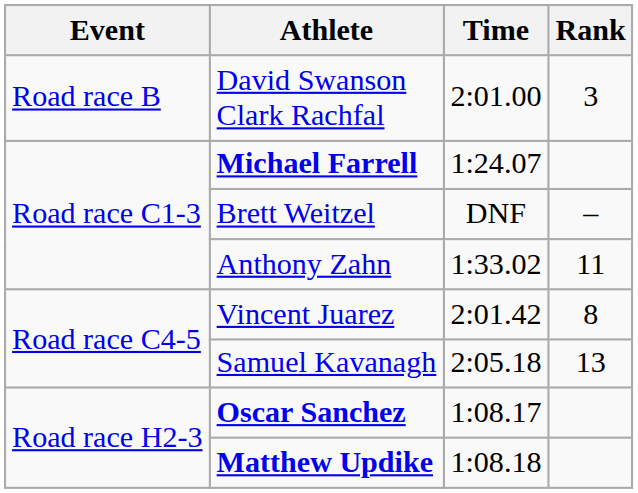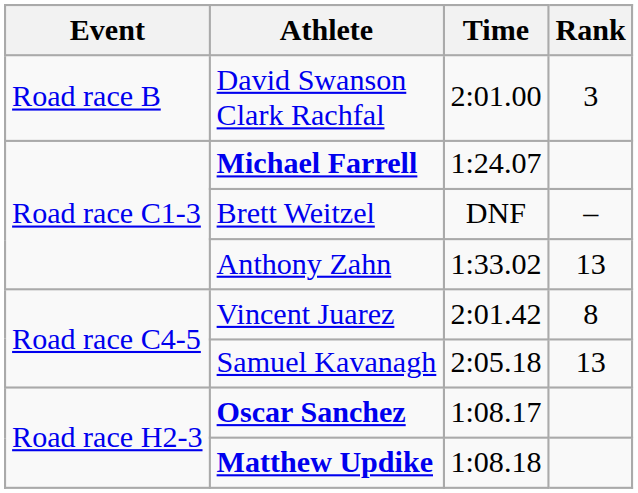 <table class=wikitable style="font-size:90%">
 <tr>
 <th>Event</th>
 <th>Athlete</th>
 <th>Time</th>
 <th>Rank</th>
 </tr>
 <tr>
 <td><a href='#'>Road race B</a></td>
 <td><a href='#'>David Swanson</a><br><a href='#'>Clark Rachfal</a></td>
 <td align=center>2:01.00</td>
 <td align=center>3</td>
 </tr>
 <tr>
 <td rowspan=3><a href='#'>Road race C1-3</a></td>
 <td><strong><a href='#'>Michael Farrell</a></strong></td>
 <td align=center>1:24.07</td>
 <td align=center></td>
 </tr>
 <tr>
 <td><a href='#'>Brett Weitzel</a></td>
 <td align=center>DNF</td>
 <td align=center>–</td>
 </tr>
 <tr>
 <td><a href='#'>Anthony Zahn</a></td>
 <td align=center>1:33.02</td>
-<td align=center>11</td>
+<td align=center>13</td>
 </tr>
 <tr>
 <td rowspan=2><a href='#'>Road race C4-5</a></td>
 <td><a href='#'>Vincent Juarez</a></td>
 <td align=center>2:01.42</td>
 <td align=center>8</td>
 </tr>
 <tr>
 <td><a href='#'>Samuel Kavanagh</a></td>
 <td align=center>2:05.18</td>
 <td align=center>13</td>
 </tr>
 <tr>
 <td rowspan=2><a href='#'>Road race H2-3</a></td>
 <td><strong><a href='#'>Oscar Sanchez</a></strong></td>
 <td align=center>1:08.17</td>
 <td align=center></td>
 </tr>
 <tr>
 <td><strong><a href='#'>Matthew Updike</a></strong></td>
 <td align=center>1:08.18</td>
 <td align=center></td>
 </tr>
 </table>
